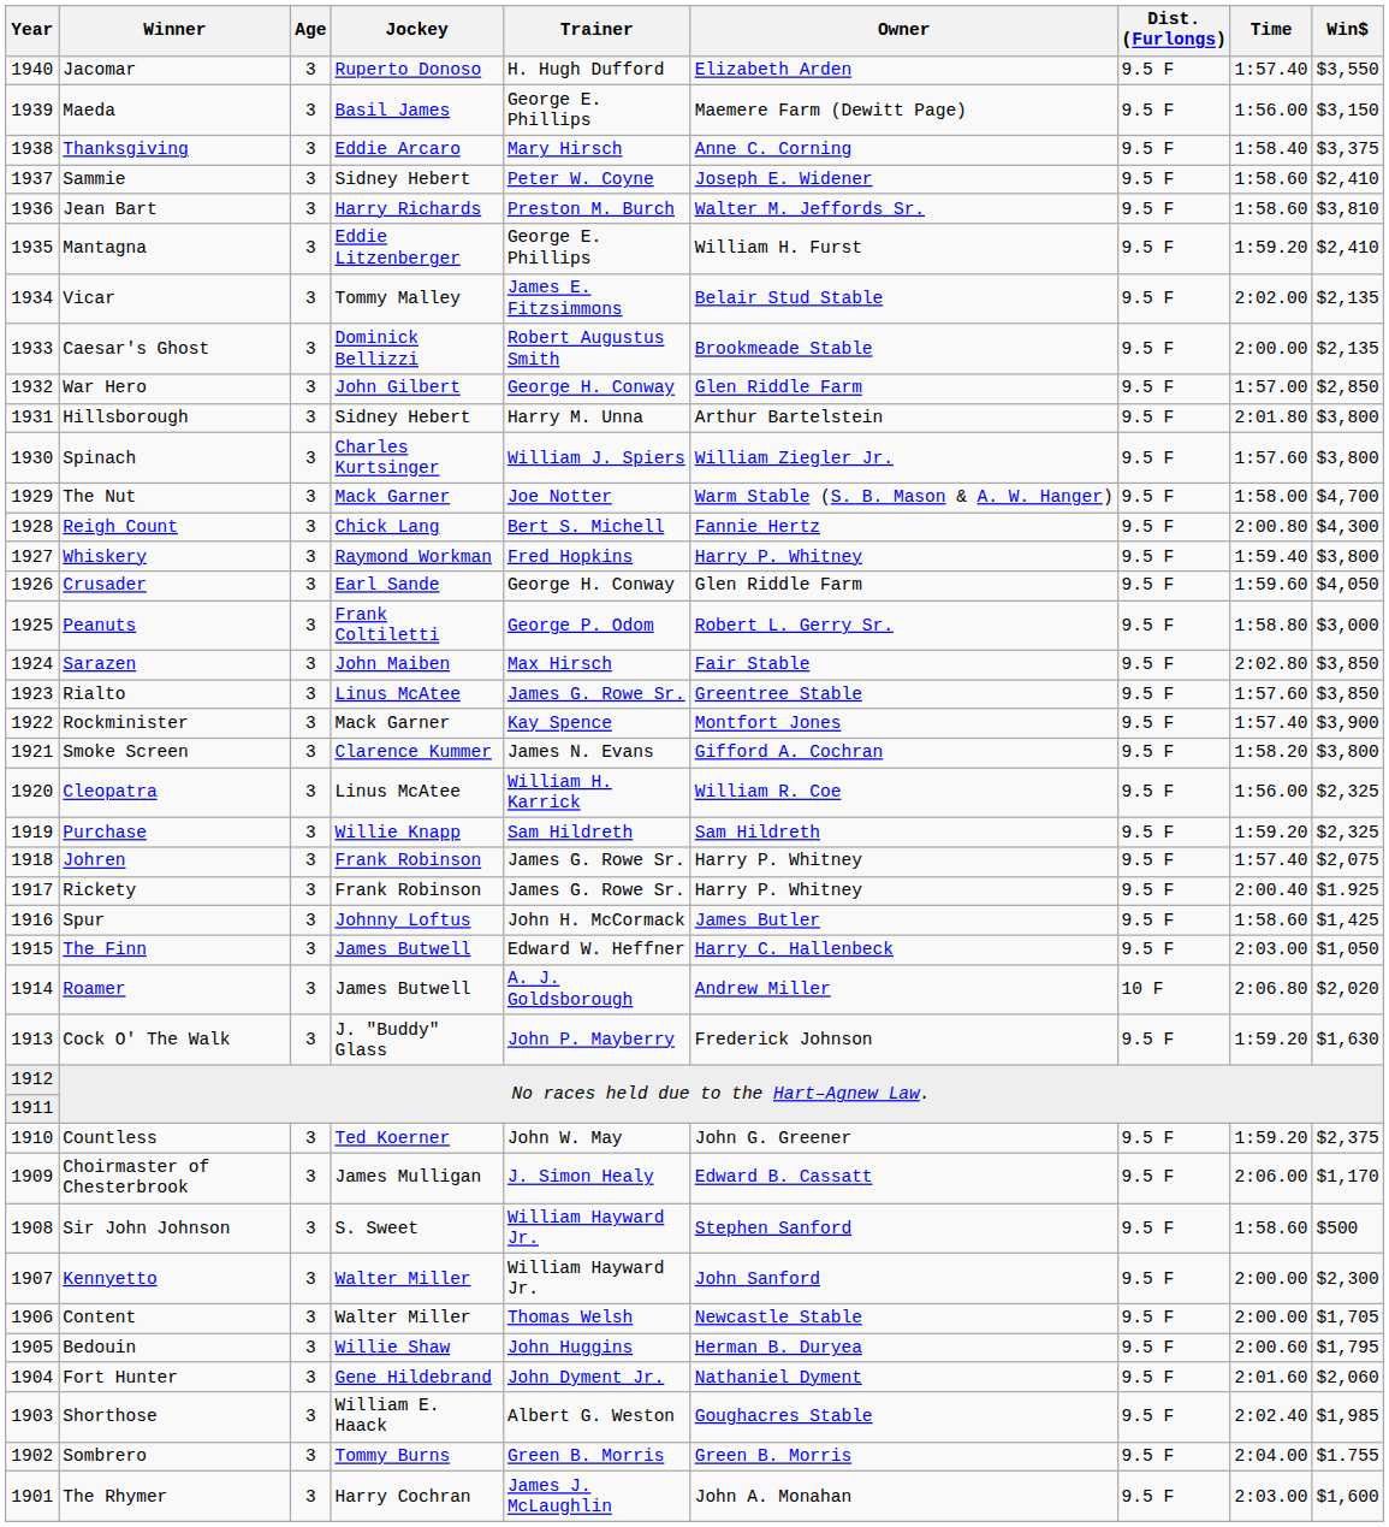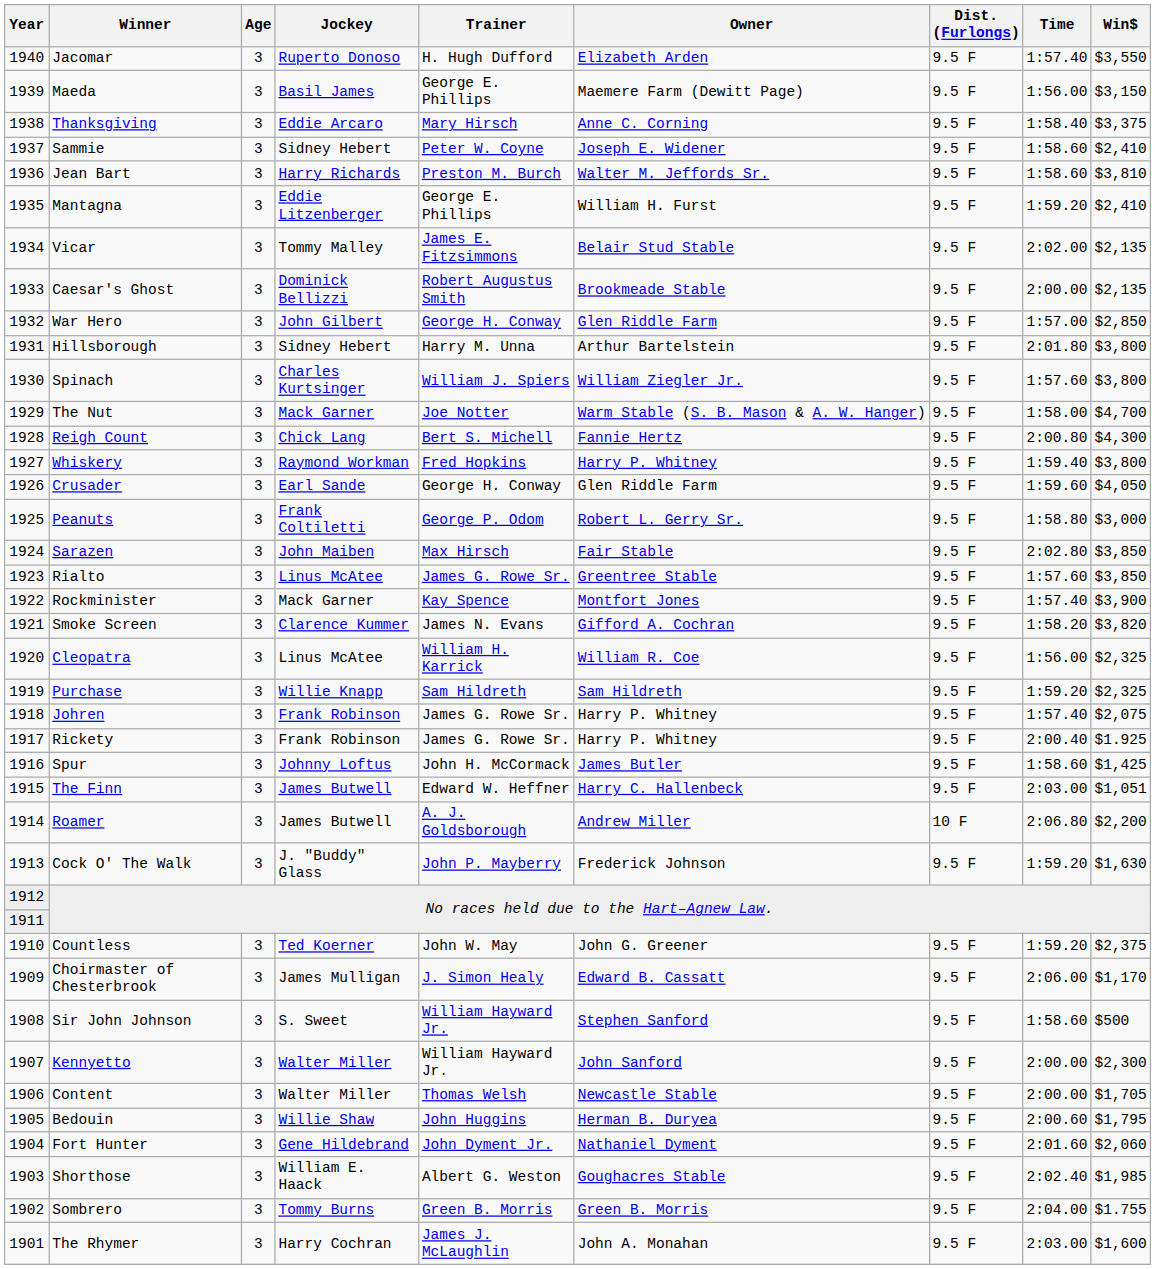 <table class="wikitable sortable" style="font-size:90%">
 <tr>
 <th style="width:30px">Year<br></th>
 <th style="width:150px">Winner<br></th>
 <th style="width:20px">Age<br></th>
 <th style="width:110px">Jockey<br></th>
 <th style="width:120px">Trainer<br></th>
 <th>Owner<br></th>
 <th style="width:25px">Dist.<br> <span>(<a href='#'>Furlongs</a>)</span></th>
 <th style="width:25px">Time<br></th>
 <th style="width:25px">Win$</th>
 </tr>
 <tr>
 <td align=center>1940</td>
 <td>Jacomar</td>
 <td align=center>3</td>
 <td><a href='#'>Ruperto Donoso</a></td>
 <td>H. Hugh Dufford</td>
 <td><a href='#'>Elizabeth Arden</a></td>
 <td>9.5 F</td>
 <td>1:57.40</td>
 <td>$3,550</td>
 </tr>
 <tr>
 <td align=center>1939</td>
 <td>Maeda</td>
 <td align=center>3</td>
 <td><a href='#'>Basil James</a></td>
 <td>George E. Phillips</td>
 <td>Maemere Farm (Dewitt Page)</td>
 <td>9.5 F</td>
 <td>1:56.00</td>
 <td>$3,150</td>
 </tr>
 <tr>
 <td align=center>1938</td>
 <td><a href='#'>Thanksgiving</a></td>
 <td align=center>3</td>
 <td><a href='#'>Eddie Arcaro</a></td>
 <td><a href='#'>Mary Hirsch</a></td>
 <td><a href='#'>Anne C. Corning</a></td>
 <td>9.5 F</td>
 <td>1:58.40</td>
 <td>$3,375</td>
 </tr>
 <tr>
 <td align=center>1937</td>
 <td>Sammie</td>
 <td align=center>3</td>
 <td>Sidney Hebert</td>
 <td><a href='#'>Peter W. Coyne</a></td>
 <td><a href='#'>Joseph E. Widener</a></td>
 <td>9.5 F</td>
 <td>1:58.60</td>
 <td>$2,410</td>
 </tr>
 <tr>
 <td align=center>1936</td>
 <td>Jean Bart</td>
 <td align=center>3</td>
 <td><a href='#'>Harry Richards</a></td>
 <td><a href='#'>Preston M. Burch</a></td>
 <td><a href='#'>Walter M. Jeffords Sr.</a></td>
 <td>9.5 F</td>
 <td>1:58.60</td>
 <td>$3,810</td>
 </tr>
 <tr>
 <td align=center>1935</td>
 <td>Mantagna</td>
 <td align=center>3</td>
 <td><a href='#'>Eddie Litzenberger</a></td>
 <td>George E. Phillips</td>
 <td>William H. Furst</td>
 <td>9.5 F</td>
 <td>1:59.20</td>
 <td>$2,410</td>
 </tr>
 <tr>
 <td align=center>1934</td>
 <td>Vicar</td>
 <td align=center>3</td>
 <td>Tommy Malley</td>
 <td><a href='#'>James E. Fitzsimmons</a></td>
 <td><a href='#'>Belair Stud Stable</a></td>
 <td>9.5 F</td>
 <td>2:02.00</td>
 <td>$2,135</td>
 </tr>
 <tr>
 <td align=center>1933</td>
 <td>Caesar's Ghost</td>
 <td align=center>3</td>
 <td><a href='#'>Dominick Bellizzi</a></td>
 <td><a href='#'>Robert Augustus Smith</a></td>
 <td><a href='#'>Brookmeade Stable</a></td>
 <td>9.5 F</td>
 <td>2:00.00</td>
 <td>$2,135</td>
 </tr>
 <tr>
 <td align=center>1932</td>
 <td>War Hero</td>
 <td align=center>3</td>
 <td><a href='#'>John Gilbert</a></td>
 <td><a href='#'>George H. Conway</a></td>
 <td><a href='#'>Glen Riddle Farm</a></td>
 <td>9.5 F</td>
 <td>1:57.00</td>
 <td>$2,850</td>
 </tr>
 <tr>
 <td align=center>1931</td>
 <td>Hillsborough</td>
 <td align=center>3</td>
 <td>Sidney Hebert</td>
 <td>Harry M. Unna</td>
 <td>Arthur Bartelstein</td>
 <td>9.5 F</td>
 <td>2:01.80</td>
 <td>$3,800</td>
 </tr>
 <tr>
 <td align=center>1930</td>
 <td>Spinach</td>
 <td align=center>3</td>
 <td><a href='#'>Charles Kurtsinger</a></td>
 <td><a href='#'>William J. Spiers</a></td>
 <td><a href='#'>William Ziegler Jr.</a></td>
 <td>9.5 F</td>
 <td>1:57.60</td>
 <td>$3,800</td>
 </tr>
 <tr>
 <td align=center>1929</td>
 <td>The Nut</td>
 <td align=center>3</td>
 <td><a href='#'>Mack Garner</a></td>
 <td><a href='#'>Joe Notter</a></td>
 <td><a href='#'>Warm Stable</a> (<a href='#'>S. B. Mason</a> & <a href='#'>A. W. Hanger</a>)</td>
 <td>9.5 F</td>
 <td>1:58.00</td>
 <td>$4,700</td>
 </tr>
 <tr>
 <td align=center>1928</td>
 <td><a href='#'>Reigh Count</a></td>
 <td align=center>3</td>
 <td><a href='#'>Chick Lang</a></td>
 <td><a href='#'>Bert S. Michell</a></td>
 <td><a href='#'>Fannie Hertz</a></td>
 <td>9.5 F</td>
 <td>2:00.80</td>
 <td>$4,300</td>
 </tr>
 <tr>
 <td align=center>1927</td>
 <td><a href='#'>Whiskery</a></td>
 <td align=center>3</td>
 <td><a href='#'>Raymond Workman</a></td>
 <td><a href='#'>Fred Hopkins</a></td>
 <td><a href='#'>Harry P. Whitney</a></td>
 <td>9.5 F</td>
 <td>1:59.40</td>
 <td>$3,800</td>
 </tr>
 <tr>
 <td align=center>1926</td>
 <td><a href='#'>Crusader</a></td>
 <td align=center>3</td>
 <td><a href='#'>Earl Sande</a></td>
 <td>George H. Conway</td>
 <td>Glen Riddle Farm</td>
 <td>9.5 F</td>
 <td>1:59.60</td>
 <td>$4,050</td>
 </tr>
 <tr>
 <td align=center>1925</td>
 <td><a href='#'>Peanuts</a></td>
 <td align=center>3</td>
 <td><a href='#'>Frank Coltiletti</a></td>
 <td><a href='#'>George P. Odom</a></td>
 <td><a href='#'>Robert L. Gerry Sr.</a></td>
 <td>9.5 F</td>
 <td>1:58.80</td>
 <td>$3,000</td>
 </tr>
 <tr>
 <td align=center>1924</td>
 <td><a href='#'>Sarazen</a></td>
 <td align=center>3</td>
 <td><a href='#'>John Maiben</a></td>
 <td><a href='#'>Max Hirsch</a></td>
 <td><a href='#'>Fair Stable</a></td>
 <td>9.5 F</td>
 <td>2:02.80</td>
 <td>$3,850</td>
 </tr>
 <tr>
 <td align=center>1923</td>
 <td>Rialto</td>
 <td align=center>3</td>
 <td><a href='#'>Linus McAtee</a></td>
 <td><a href='#'>James G. Rowe Sr.</a></td>
 <td><a href='#'>Greentree Stable</a></td>
 <td>9.5 F</td>
 <td>1:57.60</td>
 <td>$3,850</td>
 </tr>
 <tr>
 <td align=center>1922</td>
 <td>Rockminister</td>
 <td align=center>3</td>
 <td>Mack Garner</td>
 <td><a href='#'>Kay Spence</a></td>
 <td><a href='#'>Montfort Jones</a></td>
 <td>9.5 F</td>
 <td>1:57.40</td>
 <td>$3,900</td>
 </tr>
 <tr>
 <td align=center>1921</td>
 <td>Smoke Screen</td>
 <td align=center>3</td>
 <td><a href='#'>Clarence Kummer</a></td>
 <td>James N. Evans</td>
 <td><a href='#'>Gifford A. Cochran</a></td>
 <td>9.5 F</td>
 <td>1:58.20</td>
-<td>$3,800</td>
+<td>$3,820</td>
 </tr>
 <tr>
 <td align=center>1920</td>
 <td><a href='#'>Cleopatra</a></td>
 <td align=center>3</td>
 <td>Linus McAtee</td>
 <td><a href='#'>William H. Karrick</a></td>
 <td><a href='#'>William R. Coe</a></td>
 <td>9.5 F</td>
 <td>1:56.00</td>
 <td>$2,325</td>
 </tr>
 <tr>
 <td align=center>1919</td>
 <td><a href='#'>Purchase</a></td>
 <td align=center>3</td>
 <td><a href='#'>Willie Knapp</a></td>
 <td><a href='#'>Sam Hildreth</a></td>
 <td><a href='#'>Sam Hildreth</a></td>
 <td>9.5 F</td>
 <td>1:59.20</td>
 <td>$2,325</td>
 </tr>
 <tr>
 <td align=center>1918</td>
 <td><a href='#'>Johren</a></td>
 <td align=center>3</td>
 <td><a href='#'>Frank Robinson</a></td>
 <td>James G. Rowe Sr.</td>
 <td>Harry P. Whitney</td>
 <td>9.5 F</td>
 <td>1:57.40</td>
 <td>$2,075</td>
 </tr>
 <tr>
 <td align=center>1917</td>
 <td>Rickety</td>
 <td align=center>3</td>
 <td>Frank Robinson</td>
 <td>James G. Rowe Sr.</td>
 <td>Harry P. Whitney</td>
 <td>9.5 F</td>
 <td>2:00.40</td>
 <td>$1.925</td>
 </tr>
 <tr>
 <td align=center>1916</td>
 <td>Spur</td>
 <td align=center>3</td>
 <td><a href='#'>Johnny Loftus</a></td>
 <td>John H. McCormack</td>
 <td><a href='#'>James Butler</a></td>
 <td>9.5 F</td>
 <td>1:58.60</td>
 <td>$1,425</td>
 </tr>
 <tr>
 <td align=center>1915</td>
 <td><a href='#'>The Finn</a></td>
 <td align=center>3</td>
 <td><a href='#'>James Butwell</a></td>
 <td>Edward W. Heffner</td>
 <td><a href='#'>Harry C. Hallenbeck</a></td>
 <td>9.5 F</td>
 <td>2:03.00</td>
-<td>$1,050</td>
+<td>$1,051</td>
 </tr>
 <tr>
 <td align=center>1914</td>
 <td><a href='#'>Roamer</a></td>
 <td align=center>3</td>
 <td>James Butwell</td>
 <td><a href='#'>A. J. Goldsborough</a></td>
 <td><a href='#'>Andrew Miller</a></td>
 <td>10 F</td>
 <td>2:06.80</td>
-<td>$2,020</td>
+<td>$2,200</td>
 </tr>
 <tr>
 <td align=center>1913</td>
 <td>Cock O' The Walk</td>
 <td align=center>3</td>
 <td>J. "Buddy" Glass</td>
 <td><a href='#'>John P. Mayberry</a></td>
 <td>Frederick Johnson</td>
 <td>9.5 F</td>
 <td>1:59.20</td>
 <td>$1,630</td>
 </tr>
 <tr style="background:#eee;">
 <td align=center>1912</td>
 <td rowspan="2" colspan="8" style="text-align:center;"><em>No races held due to the <a href='#'>Hart–Agnew Law</a>.</em></td>
 </tr>
 <tr style="background:#eee;">
 <td align=center>1911</td>
 </tr>
 <tr>
 <td align=center>1910</td>
 <td>Countless</td>
 <td align=center>3</td>
 <td><a href='#'>Ted Koerner</a></td>
 <td>John W. May</td>
 <td>John G. Greener</td>
 <td>9.5 F</td>
 <td>1:59.20</td>
 <td>$2,375</td>
 </tr>
 <tr>
 <td align=center>1909</td>
 <td>Choirmaster of Chesterbrook</td>
 <td align=center>3</td>
 <td>James Mulligan</td>
 <td><a href='#'>J. Simon Healy</a></td>
 <td><a href='#'>Edward B. Cassatt</a></td>
 <td>9.5 F</td>
 <td>2:06.00</td>
 <td>$1,170</td>
 </tr>
 <tr>
 <td align=center>1908</td>
 <td>Sir John Johnson</td>
 <td align=center>3</td>
 <td>S. Sweet</td>
 <td><a href='#'>William Hayward Jr.</a></td>
 <td><a href='#'>Stephen Sanford</a></td>
 <td>9.5 F</td>
 <td>1:58.60</td>
 <td>$500</td>
 </tr>
 <tr>
 <td align=center>1907</td>
 <td><a href='#'>Kennyetto</a></td>
 <td align=center>3</td>
 <td><a href='#'>Walter Miller</a></td>
 <td>William Hayward Jr.</td>
 <td><a href='#'>John Sanford</a></td>
 <td>9.5 F</td>
 <td>2:00.00</td>
 <td>$2,300</td>
 </tr>
 <tr>
 <td align=center>1906</td>
 <td>Content</td>
 <td align=center>3</td>
 <td>Walter Miller</td>
 <td><a href='#'>Thomas Welsh</a></td>
 <td><a href='#'>Newcastle Stable</a></td>
 <td>9.5 F</td>
 <td>2:00.00</td>
 <td>$1,705</td>
 </tr>
 <tr>
 <td align=center>1905</td>
 <td>Bedouin</td>
 <td align=center>3</td>
 <td><a href='#'>Willie Shaw</a></td>
 <td><a href='#'>John Huggins</a></td>
 <td><a href='#'>Herman B. Duryea</a></td>
 <td>9.5 F</td>
 <td>2:00.60</td>
 <td>$1,795</td>
 </tr>
 <tr>
 <td align=center>1904</td>
 <td>Fort Hunter</td>
 <td align=center>3</td>
 <td><a href='#'>Gene Hildebrand</a></td>
 <td><a href='#'>John Dyment Jr.</a></td>
 <td><a href='#'>Nathaniel Dyment</a></td>
 <td>9.5 F</td>
 <td>2:01.60</td>
 <td>$2,060</td>
 </tr>
 <tr>
 <td align=center>1903</td>
 <td>Shorthose</td>
 <td align=center>3</td>
 <td>William E. Haack</td>
 <td>Albert G. Weston</td>
 <td><a href='#'>Goughacres Stable</a></td>
 <td>9.5 F</td>
 <td>2:02.40</td>
 <td>$1,985</td>
 </tr>
 <tr>
 <td align=center>1902</td>
 <td>Sombrero</td>
 <td align=center>3</td>
 <td><a href='#'>Tommy Burns</a></td>
 <td><a href='#'>Green B. Morris</a></td>
 <td><a href='#'>Green B. Morris</a></td>
 <td>9.5 F</td>
 <td>2:04.00</td>
 <td>$1.755</td>
 </tr>
 <tr>
 <td align=center>1901</td>
 <td>The Rhymer</td>
 <td align=center>3</td>
 <td>Harry Cochran</td>
 <td><a href='#'>James J. McLaughlin</a></td>
 <td>John A. Monahan</td>
 <td>9.5 F</td>
 <td>2:03.00</td>
 <td>$1,600</td>
 </tr>
 <tr>
 </tr>
 </table>
